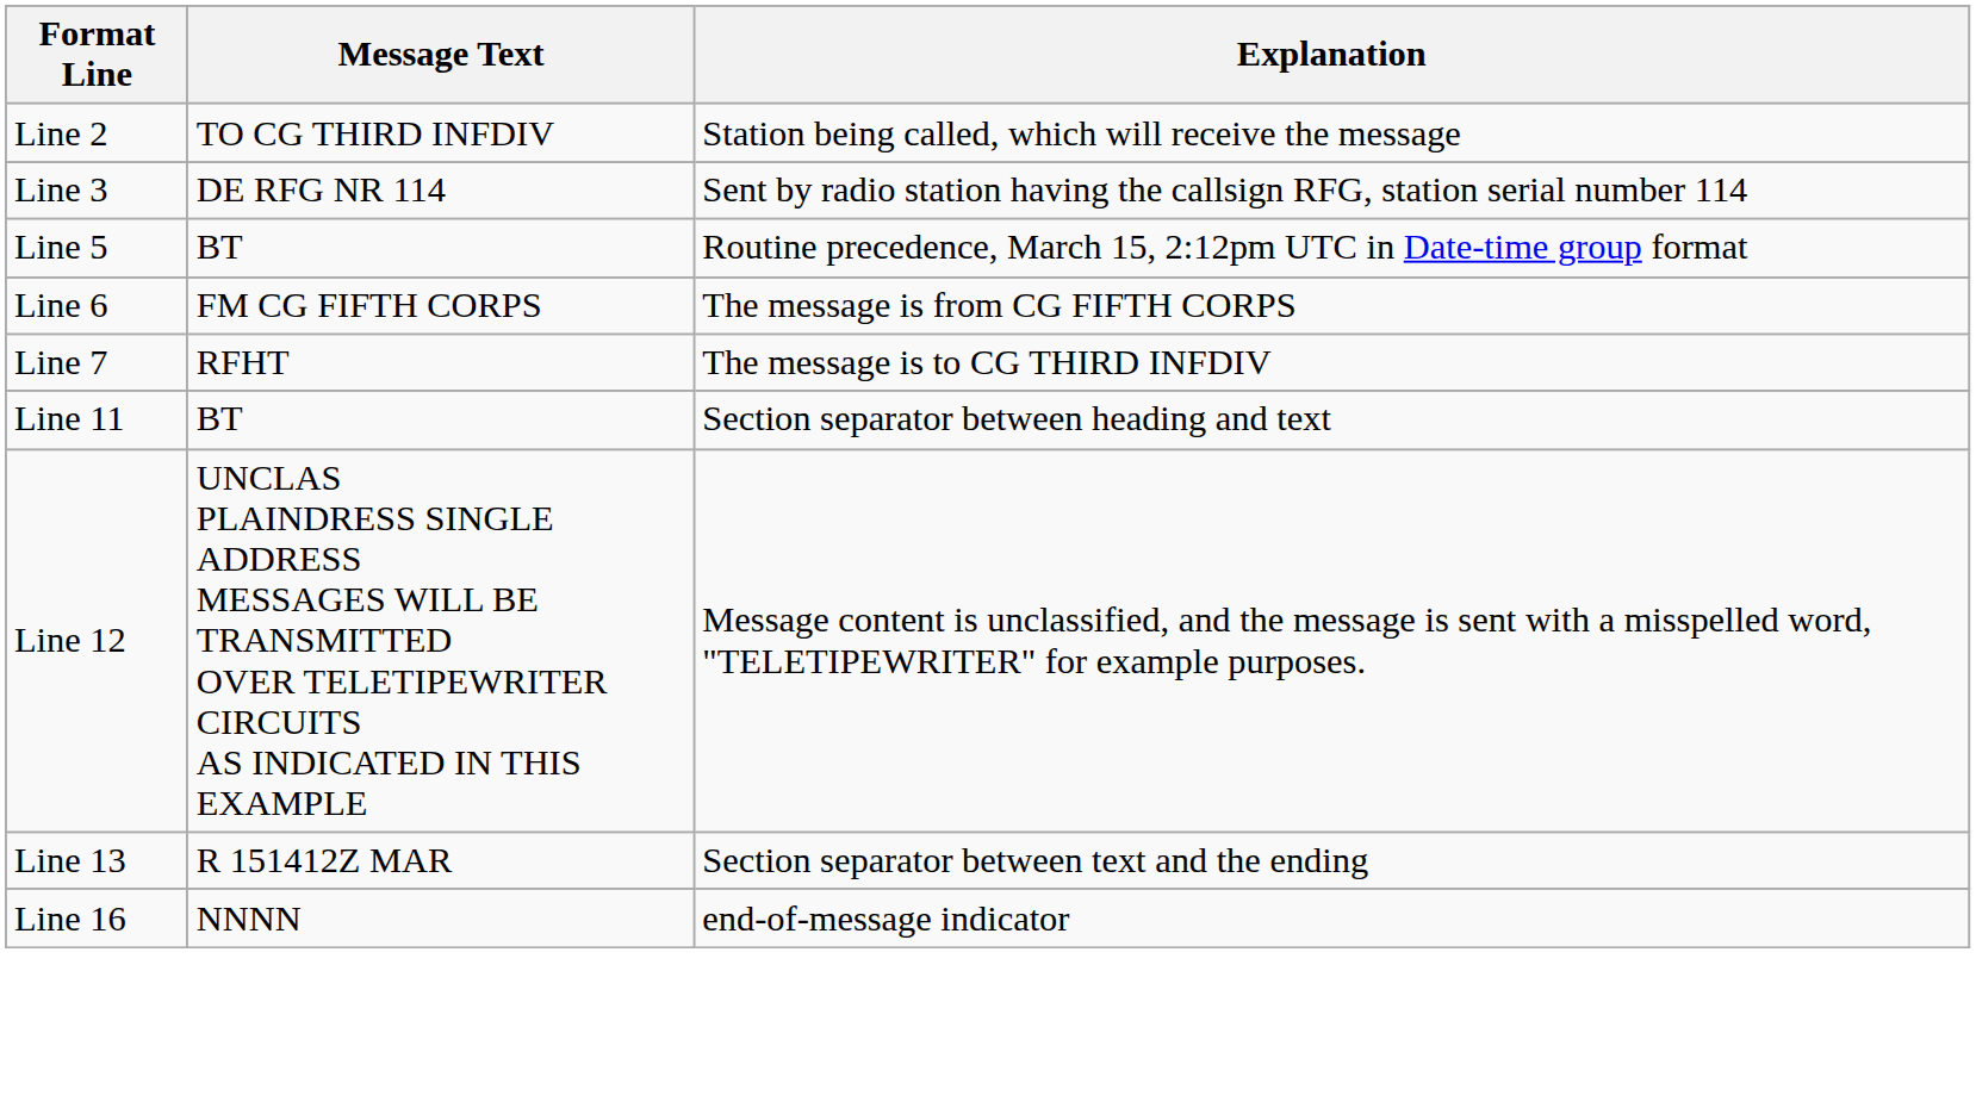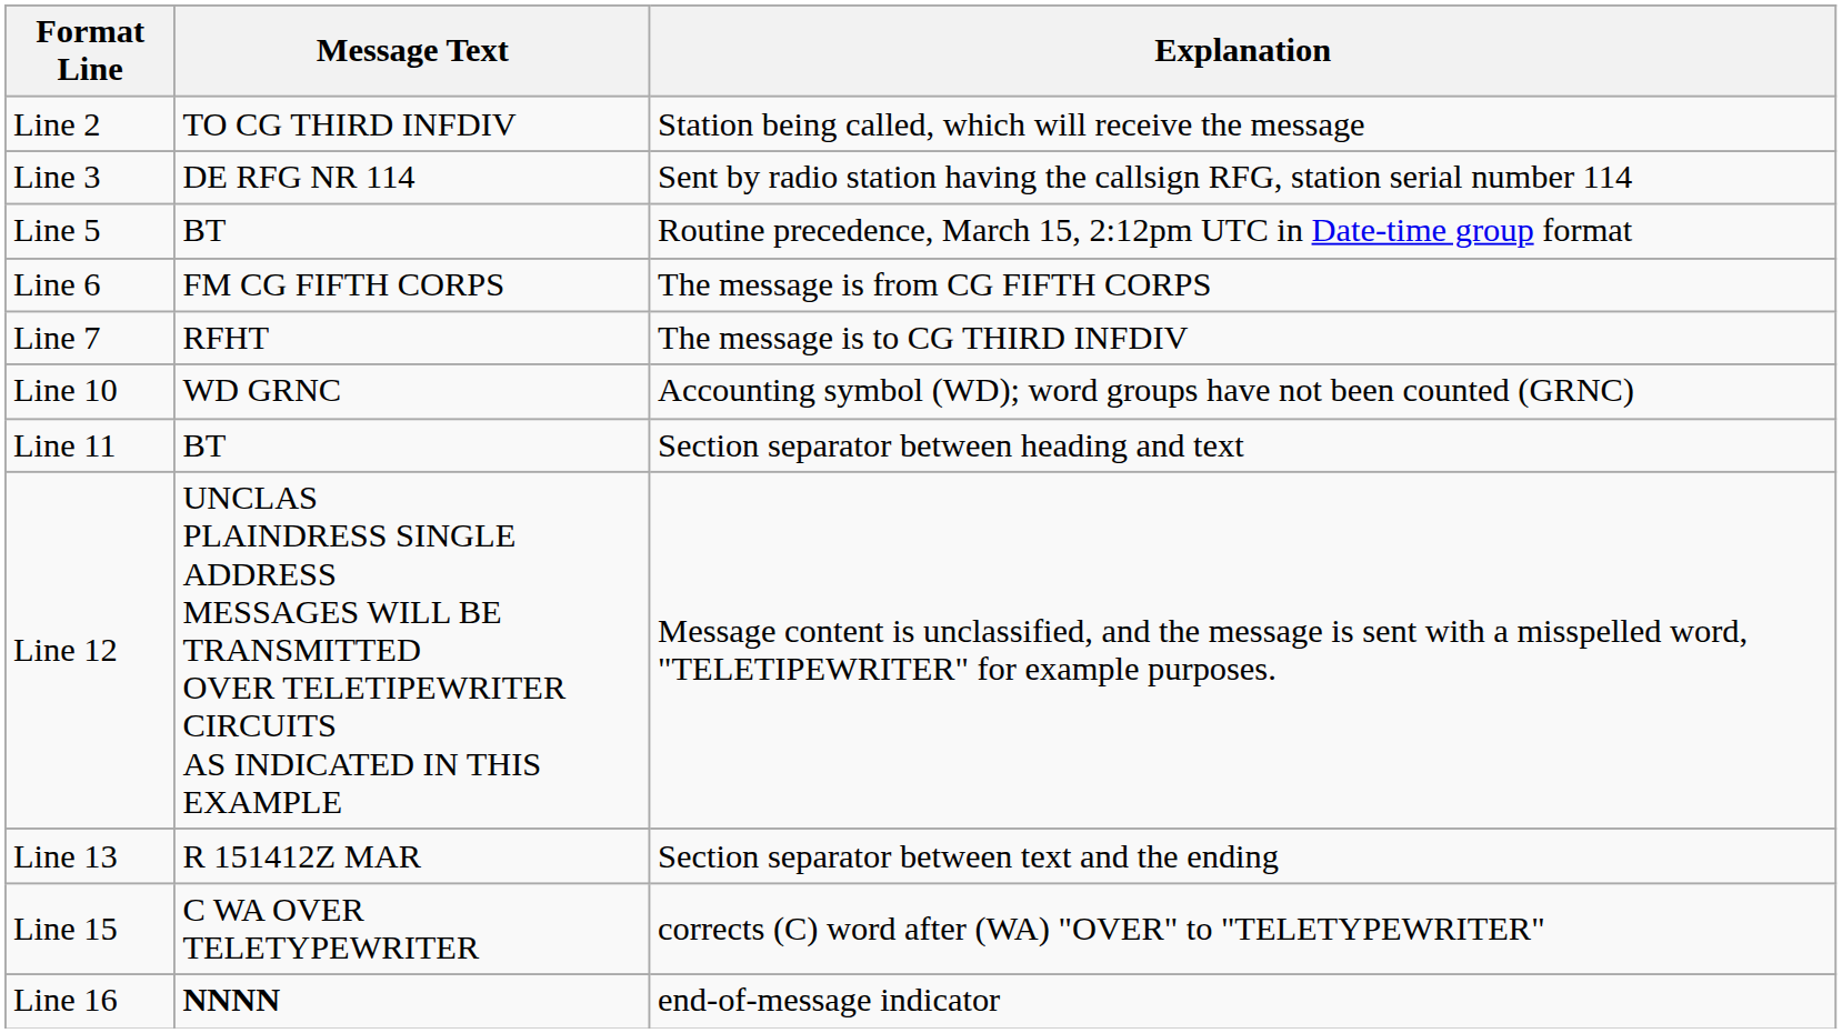 <table class="wikitable">
 <tr>
 <th>Format Line</th>
 <th>Message Text</th>
 <th>Explanation</th>
 </tr>
 <tr>
 <td>Line 2</td>
 <td>TO CG THIRD INFDIV</td>
 <td>Station being called, which will receive the message</td>
 </tr>
 <tr>
 <td>Line 3</td>
 <td>DE RFG NR 114</td>
 <td>Sent by radio station having the callsign RFG, station serial number 114</td>
 </tr>
 <tr>
 <td>Line 5</td>
 <td>BT</td>
 <td>Routine precedence, March 15, 2:12pm UTC in <a href='#'>Date-time group</a> format</td>
 </tr>
 <tr>
 <td>Line 6</td>
 <td>FM CG FIFTH CORPS</td>
 <td>The message is from CG FIFTH CORPS</td>
 </tr>
 <tr>
 <td>Line 7</td>
 <td>RFHT</td>
 <td>The message is to CG THIRD INFDIV</td>
 </tr>
 <tr>
+<td>Line 10</td>
+<td>WD GRNC</td>
+<td>Accounting symbol (WD); word groups have not been counted (GRNC)</td>
+</tr>
+<tr>
 <td>Line 11</td>
 <td>BT</td>
 <td>Section separator between heading and text</td>
 </tr>
 <tr>
 <td>Line 12</td>
 <td>UNCLAS<br>PLAINDRESS SINGLE ADDRESS<br>MESSAGES WILL BE TRANSMITTED<br>OVER TELETIPEWRITER CIRCUITS<br>AS INDICATED IN THIS EXAMPLE</td>
 <td>Message content is unclassified, and the message is sent with a misspelled word, "TELETIPEWRITER" for example purposes.</td>
 </tr>
 <tr>
 <td>Line 13</td>
 <td>R 151412Z MAR</td>
 <td>Section separator between text and the ending</td>
 </tr>
 <tr>
+<td>Line 15</td>
+<td>C WA OVER TELETYPEWRITER</td>
+<td>corrects (C) word after (WA) "OVER" to "TELETYPEWRITER"</td>
+</tr>
+<tr>
 <td>Line 16</td>
-<td>NNNN</td>
+<td><strong>NNNN</strong></td>
 <td>end-of-message indicator</td>
 </tr>
 </table>
